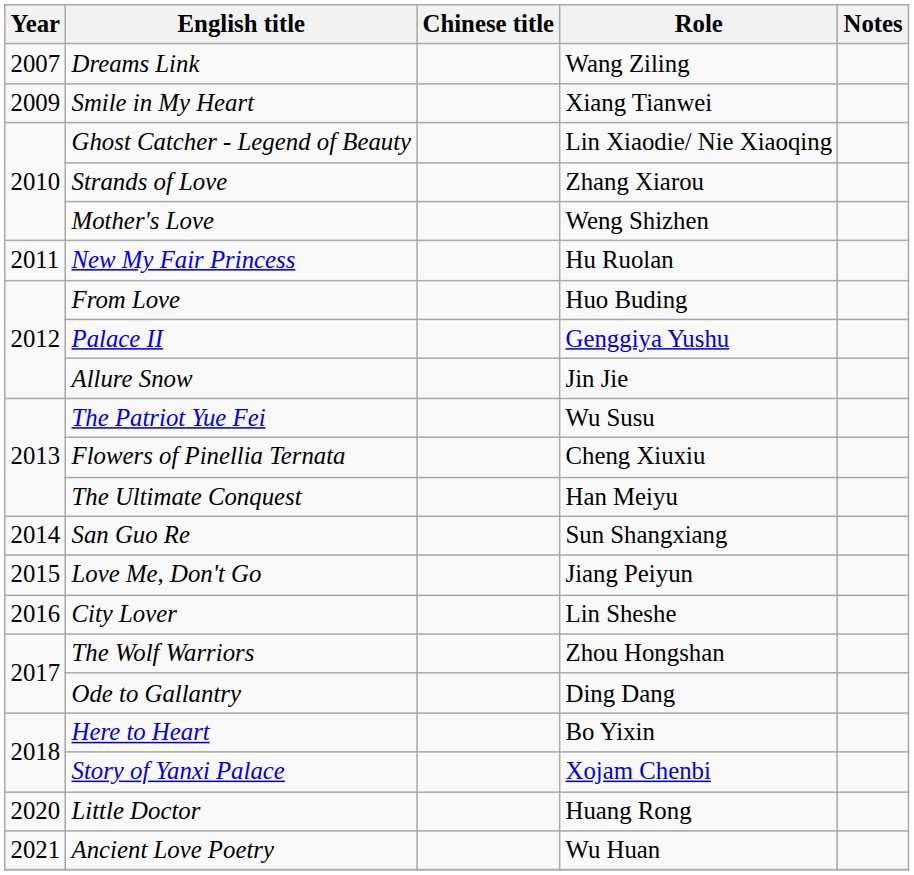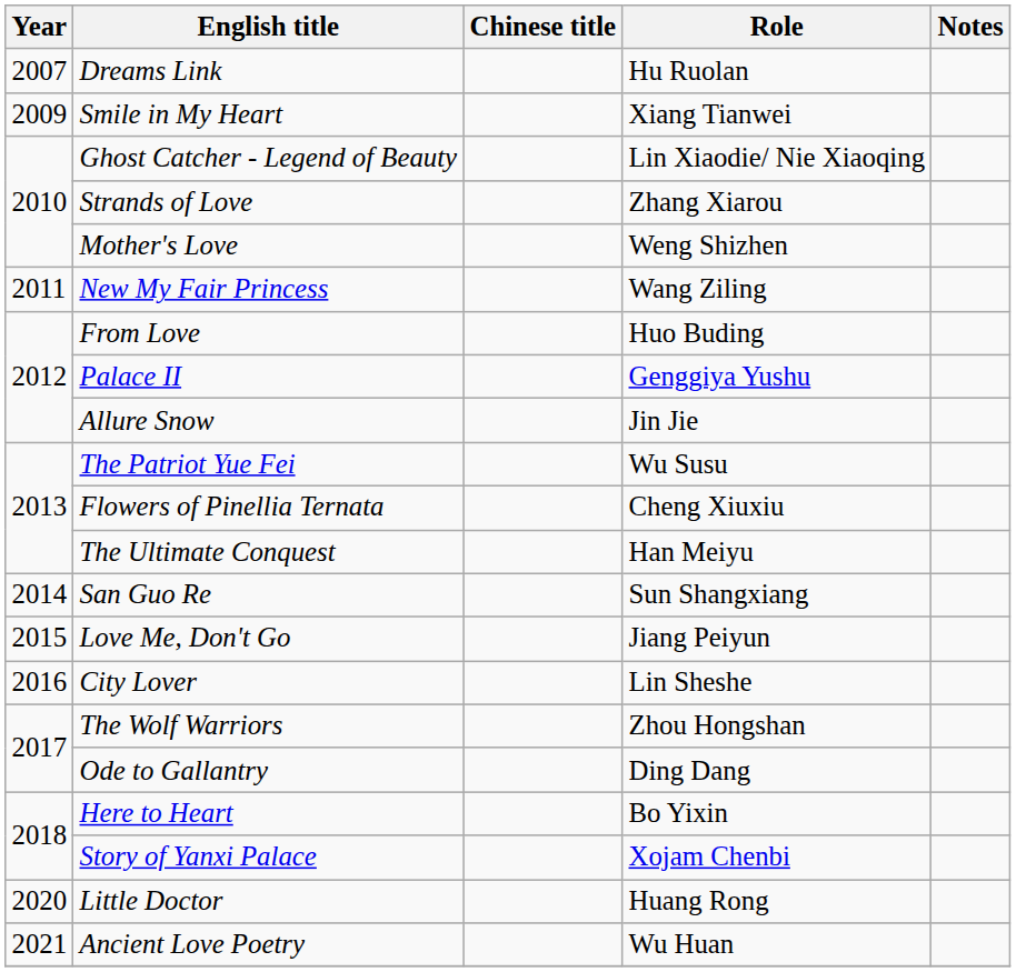 <table class="wikitable">
 <tr>
 <th>Year</th>
 <th>English title</th>
 <th>Chinese title</th>
 <th>Role</th>
 <th>Notes</th>
 </tr>
 <tr>
 <td>2007</td>
 <td><em>Dreams Link</em></td>
 <td></td>
-<td>Wang Ziling</td>
+<td>Hu Ruolan</td>
 <td></td>
 </tr>
 <tr>
 <td>2009</td>
 <td><em>Smile in My Heart</em></td>
 <td></td>
 <td>Xiang Tianwei</td>
 <td></td>
 </tr>
 <tr>
 <td rowspan="3">2010</td>
 <td><em>Ghost Catcher - Legend of Beauty</em></td>
 <td></td>
 <td>Lin Xiaodie/ Nie Xiaoqing</td>
 <td></td>
 </tr>
 <tr>
 <td><em>Strands of Love</em></td>
 <td></td>
 <td>Zhang Xiarou</td>
 <td></td>
 </tr>
 <tr>
 <td><em>Mother's Love</em></td>
 <td></td>
 <td>Weng Shizhen</td>
 <td></td>
 </tr>
 <tr>
 <td>2011</td>
 <td><em><a href='#'>New My Fair Princess</a></em></td>
 <td></td>
-<td>Hu Ruolan</td>
+<td>Wang Ziling</td>
 <td></td>
 </tr>
 <tr>
 <td rowspan="3">2012</td>
 <td><em>From Love</em></td>
 <td></td>
 <td>Huo Buding</td>
 <td></td>
 </tr>
 <tr>
 <td><em><a href='#'>Palace II</a></em></td>
 <td></td>
 <td><a href='#'>Genggiya Yushu</a></td>
 <td></td>
 </tr>
 <tr>
 <td><em>Allure Snow</em></td>
 <td></td>
 <td>Jin Jie</td>
 <td></td>
 </tr>
 <tr>
 <td rowspan="3">2013</td>
 <td><em><a href='#'>The Patriot Yue Fei</a></em></td>
 <td></td>
 <td>Wu Susu</td>
 <td></td>
 </tr>
 <tr>
 <td><em>Flowers of Pinellia Ternata</em></td>
 <td></td>
 <td>Cheng Xiuxiu</td>
 <td></td>
 </tr>
 <tr>
 <td><em>The Ultimate Conquest </em></td>
 <td></td>
 <td>Han Meiyu</td>
 <td></td>
 </tr>
 <tr>
 <td>2014</td>
 <td><em>San Guo Re</em></td>
 <td></td>
 <td>Sun Shangxiang</td>
 <td></td>
 </tr>
 <tr>
 <td>2015</td>
 <td><em>Love Me, Don't Go</em></td>
 <td></td>
 <td>Jiang Peiyun</td>
 <td></td>
 </tr>
 <tr>
 <td>2016</td>
 <td><em>City Lover</em></td>
 <td></td>
 <td>Lin Sheshe</td>
 <td></td>
 </tr>
 <tr>
 <td rowspan=2>2017</td>
 <td><em>The Wolf Warriors</em></td>
 <td></td>
 <td>Zhou Hongshan</td>
 <td></td>
 </tr>
 <tr>
 <td><em>Ode to Gallantry</em></td>
 <td></td>
 <td>Ding Dang</td>
 <td></td>
 </tr>
 <tr>
 <td rowspan=2>2018</td>
 <td><em><a href='#'>Here to Heart</a></em></td>
 <td></td>
 <td>Bo Yixin</td>
 <td></td>
 </tr>
 <tr>
 <td><em><a href='#'>Story of Yanxi Palace</a></em></td>
 <td></td>
 <td><a href='#'>Xojam Chenbi</a></td>
 <td></td>
 </tr>
 <tr>
 <td>2020</td>
 <td><em>Little Doctor</em></td>
 <td></td>
 <td>Huang Rong</td>
 <td></td>
 </tr>
 <tr>
 <td>2021</td>
 <td><em>Ancient Love Poetry</em></td>
 <td></td>
 <td>Wu Huan</td>
 <td></td>
 </tr>
 <tr>
 </tr>
 </table>
